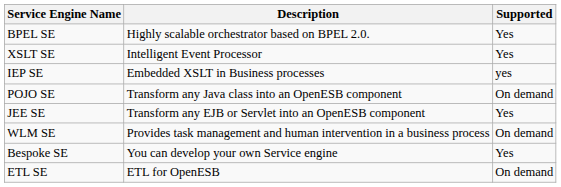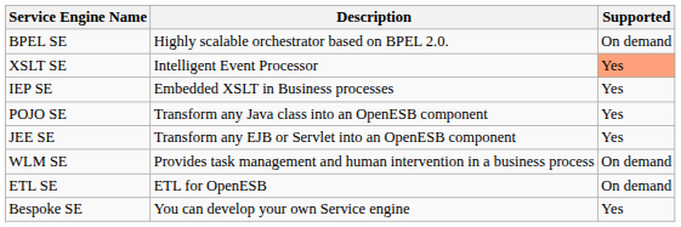 <table class="wikitable">
 <tr>
 <th>Service Engine Name</th>
 <th>Description</th>
 <th>Supported</th>
 </tr>
 <tr>
 <td>BPEL SE</td>
 <td>Highly scalable orchestrator based on BPEL 2.0.</td>
-<td>Yes</td>
+<td>On demand</td>
 </tr>
 <tr>
 <td>XSLT SE</td>
 <td>Intelligent Event Processor</td>
-<td>Yes</td>
+<td style="background: lightsalmon;">Yes</td>
 </tr>
 <tr>
 <td>IEP SE</td>
 <td>Embedded XSLT in Business processes</td>
-<td>yes</td>
+<td>Yes</td>
 </tr>
 <tr>
 <td>POJO SE</td>
 <td>Transform any Java class into an OpenESB component</td>
-<td>On demand</td>
+<td>Yes</td>
 </tr>
 <tr>
 <td>JEE SE</td>
 <td>Transform any EJB or Servlet into an OpenESB component</td>
 <td>Yes</td>
 </tr>
 <tr>
 <td>WLM SE</td>
 <td>Provides task management and human intervention in a business process</td>
 <td>On demand</td>
 </tr>
 <tr>
+<td>ETL SE</td>
+<td>ETL for OpenESB</td>
+<td>On demand</td>
+</tr>
+<tr>
 <td>Bespoke SE</td>
 <td>You can develop your own Service engine</td>
 <td>Yes</td>
 </tr>
-<tr>
-<td>ETL SE</td>
-<td>ETL for OpenESB</td>
-<td>On demand</td>
-</tr>
 </table>
